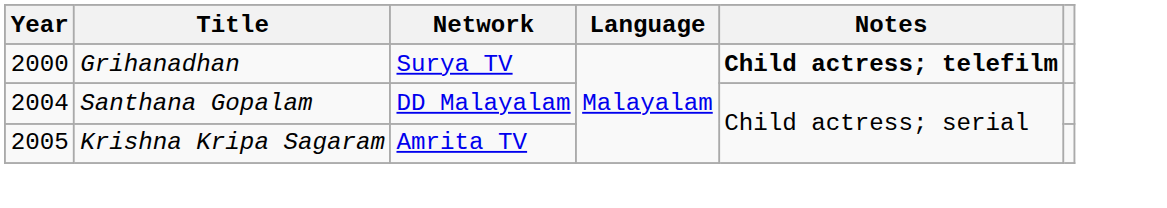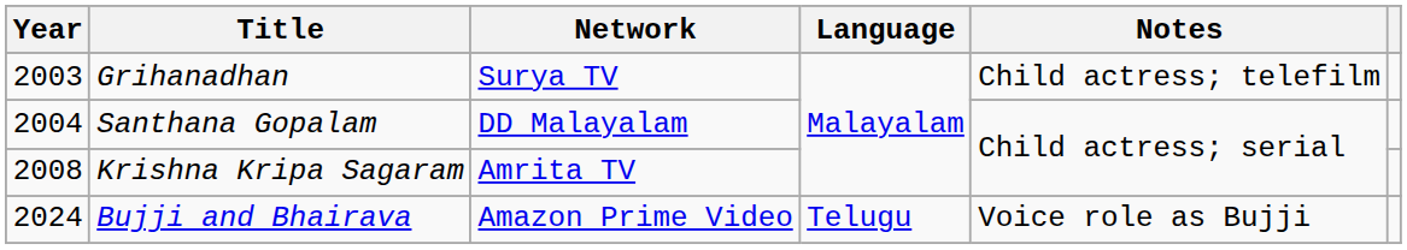 <table class="wikitable sortable">
 <tr style="text-align:center;">
 <th scope="col">Year</th>
 <th scope="col">Title</th>
 <th scope="col">Network</th>
 <th>Language</th>
 <th class="unsortable" scope="col">Notes</th>
 <th class="unsortable" scope="col"></th>
 </tr>
 <tr>
-<td>2000</td>
+<td>2003</td>
 <td><em>Grihanadhan</em></td>
 <td><a href='#'>Surya TV</a></td>
 <td rowspan="3"><a href='#'>Malayalam</a></td>
-<td><strong>Child actress; telefilm</strong></td>
+<td>Child actress; telefilm</td>
 <td></td>
 </tr>
 <tr>
 <td>2004</td>
 <td><em>Santhana Gopalam</em></td>
 <td><a href='#'>DD Malayalam</a></td>
 <td rowspan="2">Child actress; serial</td>
 <td style="text-align: center;"></td>
 </tr>
 <tr>
-<td>2005</td>
+<td>2008</td>
 <td><em>Krishna Kripa Sagaram</em></td>
 <td><a href='#'>Amrita TV</a></td>
 <td style="text-align: center;"></td>
 </tr>
+<tr>
+<td>2024</td>
+<td><em><a href='#'>Bujji and Bhairava</a></em></td>
+<td><a href='#'>Amazon Prime Video</a></td>
+<td><a href='#'>Telugu</a></td>
+<td>Voice role as Bujji</td>
+<td></td>
+</tr>
 </table>
